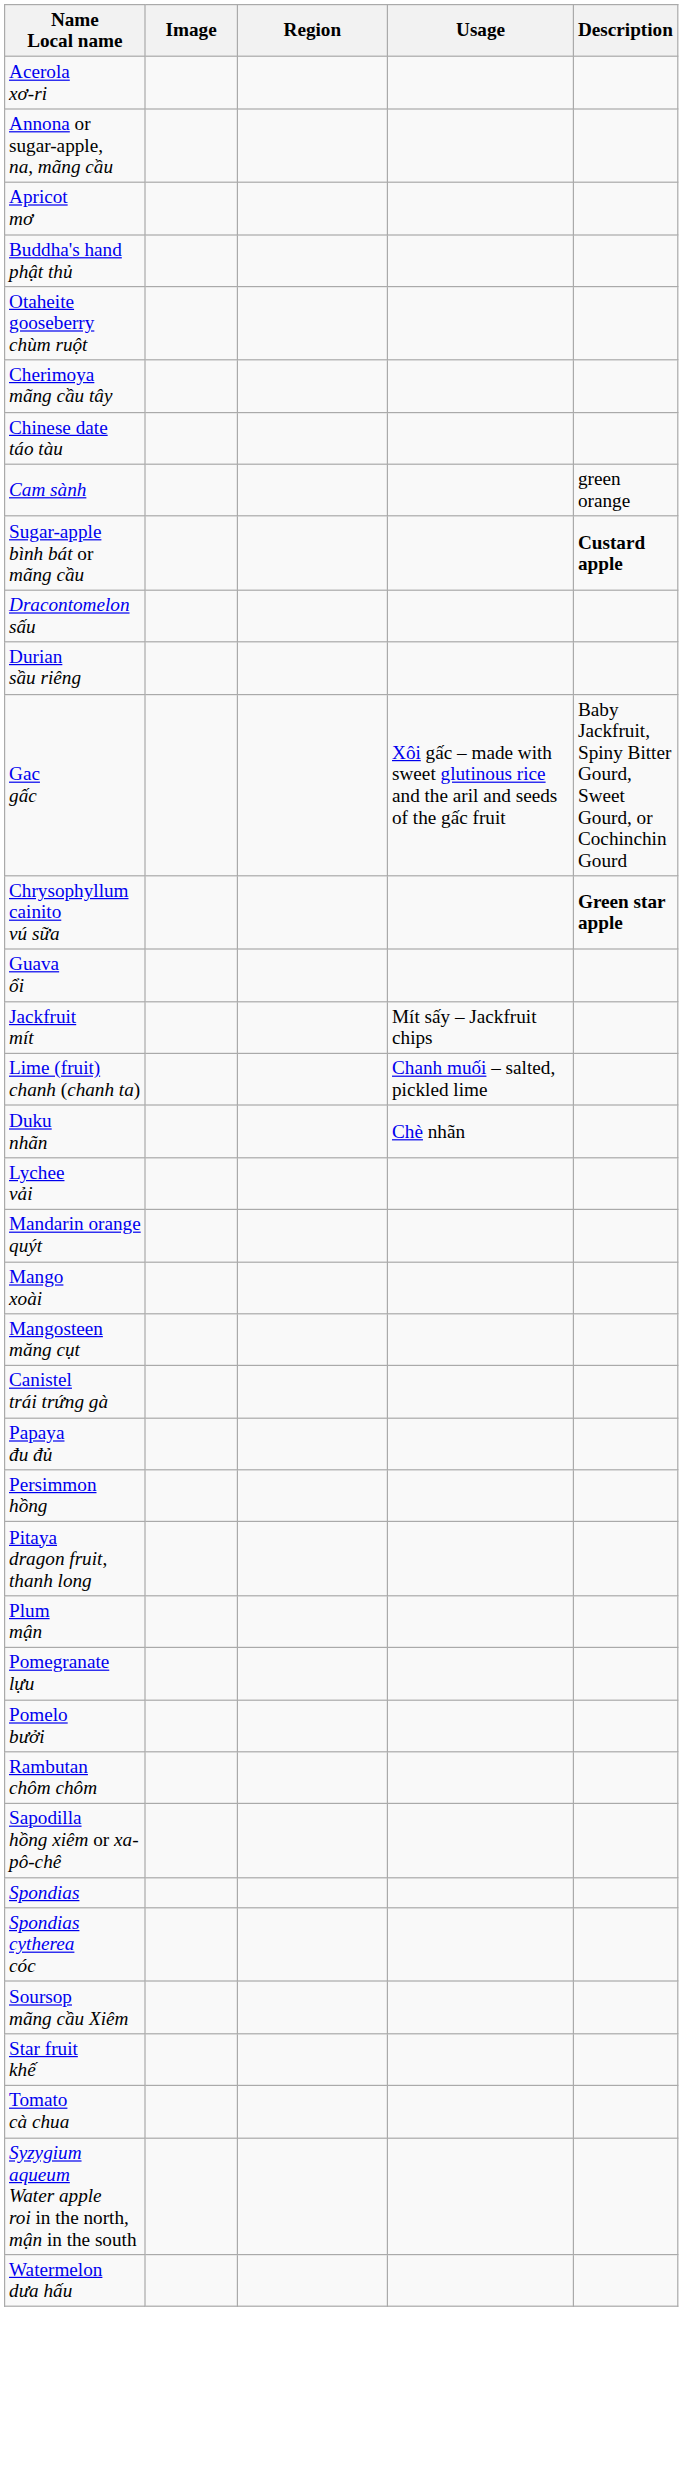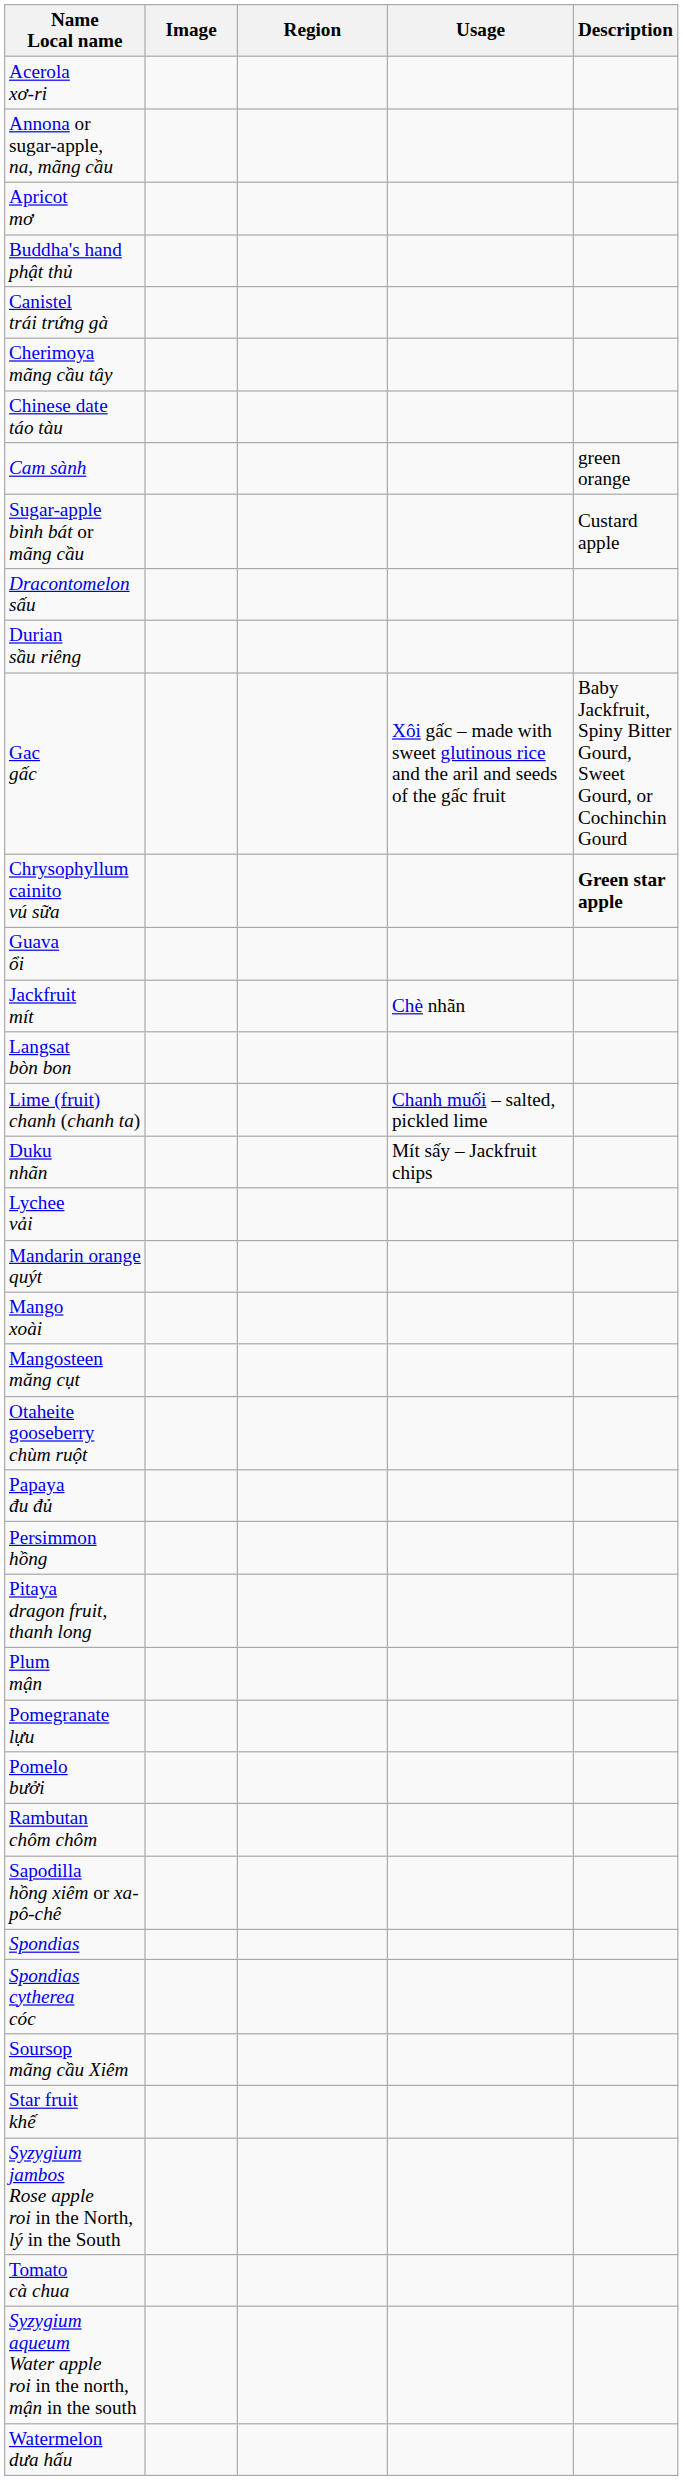 <table class="wikitable sortable" border="1" width="90%">
 <tr>
 <th width="110px">Name<br>Local name</th>
 <th width="70px">Image</th>
 <th width="120px">Region</th>
 <th width="150px">Usage</th>
 <th>Description</th>
 </tr>
 <tr>
 <td><a href='#'>Acerola</a><br><em>xơ-ri</em></td>
 <td></td>
 <td></td>
 <td></td>
 <td></td>
 </tr>
 <tr>
 <td><a href='#'>Annona</a> or sugar-apple,<br><em>na</em>, <em>mãng cầu</em></td>
 <td></td>
 <td></td>
 <td></td>
 <td></td>
 </tr>
 <tr>
 <td><a href='#'>Apricot</a><br><em>mơ</em></td>
 <td></td>
 <td></td>
 <td></td>
 <td></td>
 </tr>
 <tr>
 <td><a href='#'>Buddha's hand</a><br><em>phật thủ</em></td>
 <td></td>
 <td></td>
 <td></td>
 <td></td>
 </tr>
 <tr>
-<td><a href='#'>Otaheite gooseberry</a><br><em>chùm ruột</em></td>
+<td><a href='#'>Canistel</a><br><em>trái trứng gà</em></td>
 <td></td>
 <td></td>
 <td></td>
 <td></td>
 </tr>
 <tr>
 <td><a href='#'>Cherimoya</a><br><em>mãng cầu tây</em></td>
 <td></td>
 <td></td>
 <td></td>
 <td></td>
 </tr>
 <tr>
 <td><a href='#'>Chinese date</a><br><em>táo tàu</em></td>
 <td></td>
 <td></td>
 <td></td>
 <td></td>
 </tr>
 <tr>
 <td><em><a href='#'>Cam sành</a></em></td>
 <td></td>
 <td></td>
 <td></td>
 <td>green orange</td>
 </tr>
 <tr>
 <td><a href='#'>Sugar-apple</a><br><em>bình bát</em> or <em>mãng cầu</em></td>
 <td></td>
 <td></td>
 <td></td>
-<td><strong>Custard apple</strong></td>
+<td>Custard apple</td>
 </tr>
 <tr>
 <td><em><a href='#'>Dracontomelon</a></em><br><em>sấu</em></td>
 <td></td>
 <td></td>
 <td></td>
 <td></td>
 </tr>
 <tr>
 <td><a href='#'>Durian</a><br><em>sầu riêng</em></td>
 <td></td>
 <td></td>
 <td></td>
 <td></td>
 </tr>
 <tr>
 <td><a href='#'>Gac</a><br><em>gấc</em></td>
 <td></td>
 <td></td>
 <td><a href='#'>Xôi</a> gấc – made with sweet <a href='#'>glutinous rice</a> and the aril and seeds of the gấc fruit</td>
 <td>Baby Jackfruit, Spiny Bitter Gourd, Sweet Gourd, or Cochinchin Gourd</td>
 </tr>
 <tr>
 <td><a href='#'>Chrysophyllum cainito</a><br><em>vú sữa</em></td>
 <td></td>
 <td></td>
 <td></td>
 <td><strong>Green star apple</strong></td>
 </tr>
 <tr>
 <td><a href='#'>Guava</a><br><em>ổi</em></td>
 <td></td>
 <td></td>
 <td></td>
 <td></td>
 </tr>
 <tr>
 <td><a href='#'>Jackfruit</a><br><em>mít</em></td>
 <td></td>
 <td></td>
-<td>Mít sấy – Jackfruit chips</td>
+<td><a href='#'>Chè</a> nhãn</td>
+<td></td>
+</tr>
+<tr>
+<td><a href='#'>Langsat</a><br><em>bòn bon</em></td>
+<td></td>
+<td></td>
+<td></td>
 <td></td>
 </tr>
 <tr>
 <td><a href='#'>Lime (fruit)</a><br><em>chanh</em> (<em>chanh ta</em>)</td>
 <td></td>
 <td></td>
 <td><a href='#'>Chanh muối</a> – salted, pickled lime</td>
 <td></td>
 </tr>
 <tr>
 <td><a href='#'>Duku</a><br><em>nhãn</em></td>
 <td></td>
 <td></td>
-<td><a href='#'>Chè</a> nhãn</td>
+<td>Mít sấy – Jackfruit chips</td>
 <td></td>
 </tr>
 <tr>
 <td><a href='#'>Lychee</a><br><em>vải</em></td>
 <td></td>
 <td></td>
 <td></td>
 <td></td>
 </tr>
 <tr>
 <td><a href='#'>Mandarin orange</a><br><em>quýt</em></td>
 <td></td>
 <td></td>
 <td></td>
 <td></td>
 </tr>
 <tr>
 <td><a href='#'>Mango</a><br><em>xoài</em></td>
 <td></td>
 <td></td>
 <td></td>
 <td></td>
 </tr>
 <tr>
 <td><a href='#'>Mangosteen</a><br><em>măng cụt</em></td>
 <td></td>
 <td></td>
 <td></td>
 <td></td>
 </tr>
 <tr>
-<td><a href='#'>Canistel</a><br><em>trái trứng gà</em></td>
+<td><a href='#'>Otaheite gooseberry</a><br><em>chùm ruột</em></td>
 <td></td>
 <td></td>
 <td></td>
 <td></td>
 </tr>
 <tr>
 <td><a href='#'>Papaya</a><br><em>đu đủ</em></td>
 <td></td>
 <td></td>
 <td></td>
 <td></td>
 </tr>
 <tr>
 <td><a href='#'>Persimmon</a><br><em>hồng</em></td>
 <td></td>
 <td></td>
 <td></td>
 <td></td>
 </tr>
 <tr>
 <td><a href='#'>Pitaya</a><br><em>dragon fruit</em>, <em>thanh long</em></td>
 <td></td>
 <td></td>
 <td></td>
 <td></td>
 </tr>
 <tr>
 <td><a href='#'>Plum</a><br><em>mận</em></td>
 <td></td>
 <td></td>
 <td></td>
 <td></td>
 </tr>
 <tr>
 <td><a href='#'>Pomegranate</a><br><em>lựu</em></td>
 <td></td>
 <td></td>
 <td></td>
 <td></td>
 </tr>
 <tr>
 <td><a href='#'>Pomelo</a><br><em>bưởi</em></td>
 <td></td>
 <td></td>
 <td></td>
 <td></td>
 </tr>
 <tr>
 <td><a href='#'>Rambutan</a><br><em>chôm chôm</em></td>
 <td></td>
 <td></td>
 <td></td>
 <td></td>
 </tr>
 <tr>
 <td><a href='#'>Sapodilla</a><br><em>hồng xiêm</em> or <em>xa-pô-chê</em></td>
 <td></td>
 <td></td>
 <td></td>
 <td></td>
 </tr>
 <tr>
 <td><em><a href='#'>Spondias</a></em></td>
 <td></td>
 <td></td>
 <td></td>
 <td></td>
 </tr>
 <tr>
 <td><em><a href='#'>Spondias cytherea</a></em><br><em>cóc</em></td>
 <td></td>
 <td></td>
 <td></td>
 <td></td>
 </tr>
 <tr>
 <td><a href='#'>Soursop</a><br><em>mãng cầu Xiêm</em></td>
 <td></td>
 <td></td>
 <td></td>
 <td></td>
 </tr>
 <tr>
 <td><a href='#'>Star fruit</a><br><em>khế</em></td>
 <td></td>
 <td></td>
 <td></td>
 <td></td>
 </tr>
 <tr>
+<td><em><a href='#'>Syzygium jambos</a></em><br><em>Rose apple</em><br><em>roi</em> in the North, <em>lý</em> in the South</td>
+<td></td>
+<td></td>
+<td></td>
+<td></td>
+</tr>
+<tr>
 <td><a href='#'>Tomato</a><br><em>cà chua</em></td>
 <td></td>
 <td></td>
 <td></td>
 <td></td>
 </tr>
 <tr>
 <td><em><a href='#'>Syzygium aqueum</a></em><br><em>Water apple</em><br><em>roi</em> in the north, <em>mận</em> in the south</td>
 <td></td>
 <td></td>
 <td></td>
 <td></td>
 </tr>
 <tr>
 <td><a href='#'>Watermelon</a><br><em>dưa hấu</em></td>
 <td></td>
 <td></td>
 <td></td>
 <td></td>
 </tr>
 </table>
